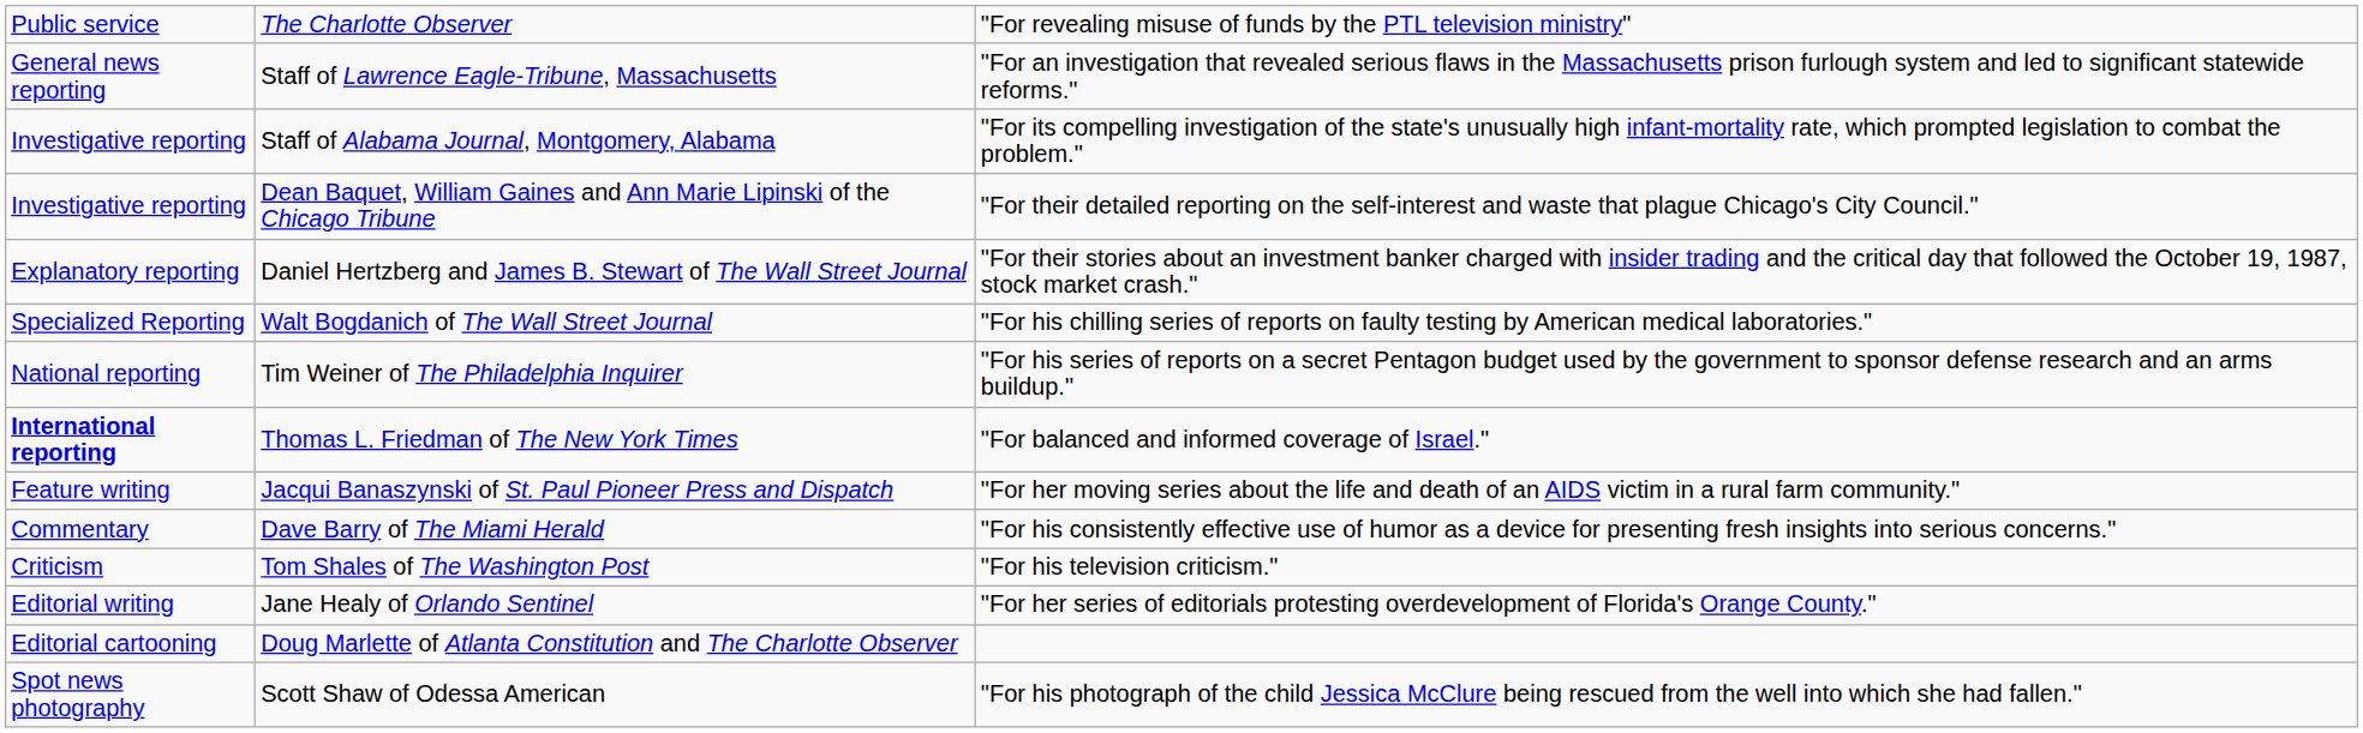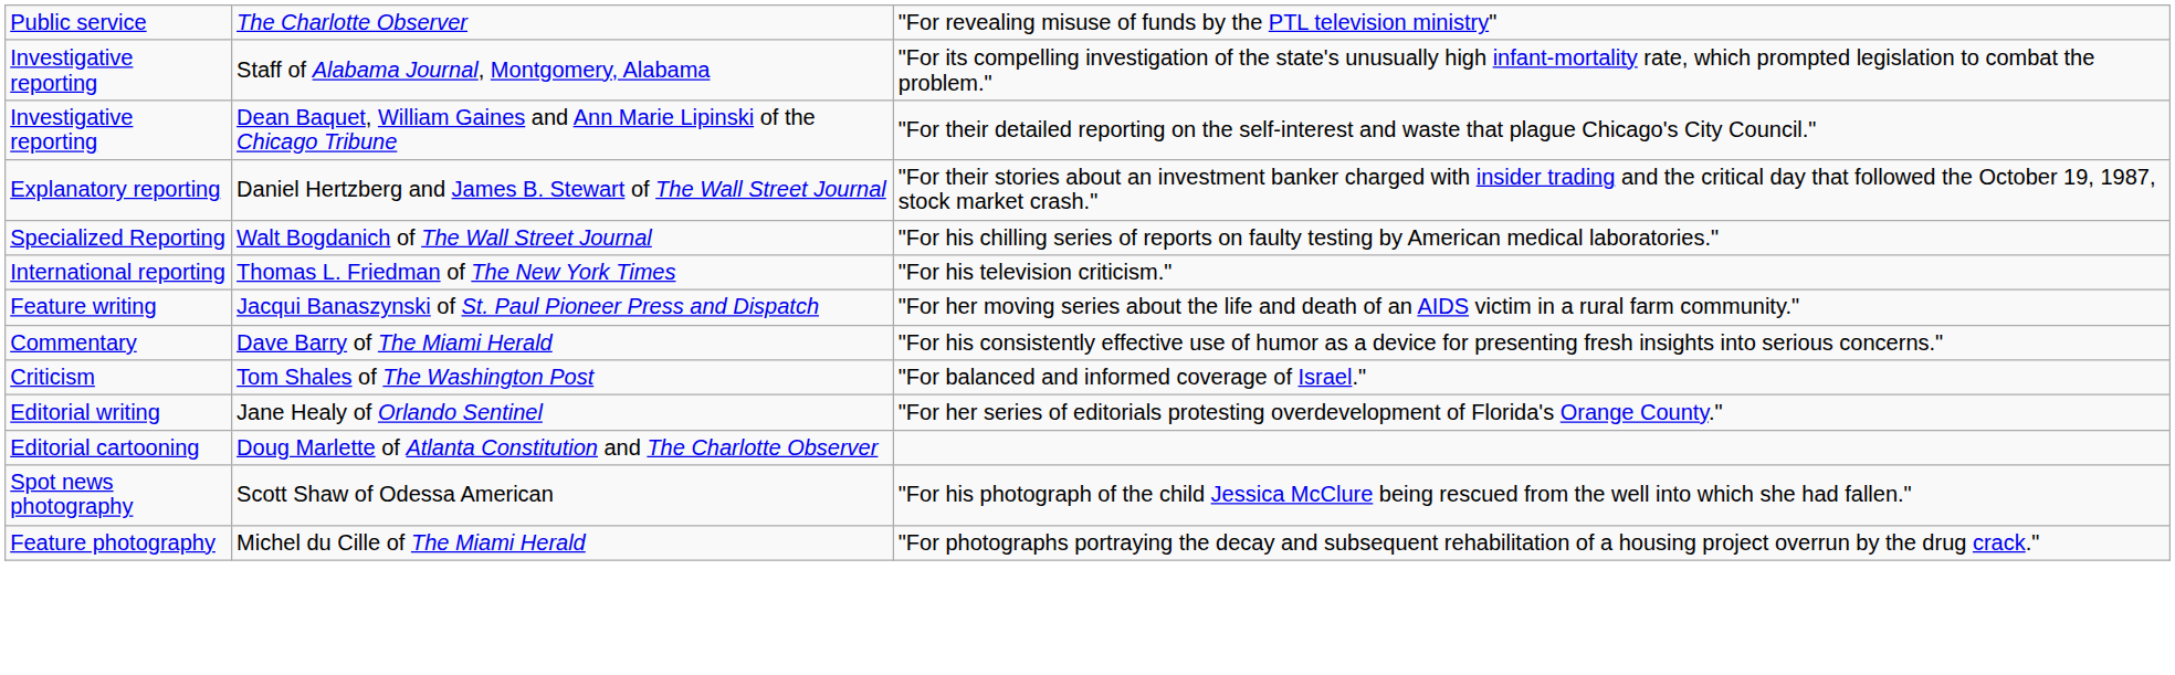 <table class="wikitable">
 <tr>
 <td><a href='#'>Public service</a></td>
 <td><em><a href='#'>The Charlotte Observer</a></em></td>
 <td>"For revealing misuse of funds by the <a href='#'>PTL television ministry</a>"</td>
-</tr>
-<tr>
-<td><a href='#'>General news reporting</a></td>
-<td>Staff of <em><a href='#'>Lawrence Eagle-Tribune</a></em>, <a href='#'>Massachusetts</a></td>
-<td>"For an investigation that revealed serious flaws in the <a href='#'>Massachusetts</a> prison furlough system and led to significant statewide reforms."</td>
 </tr>
 <tr>
 <td><a href='#'>Investigative reporting</a></td>
 <td>Staff of <em><a href='#'>Alabama Journal</a></em>, <a href='#'>Montgomery, Alabama</a></td>
 <td>"For its compelling investigation of the state's unusually high <a href='#'>infant-mortality</a> rate, which prompted legislation to combat the problem."</td>
 </tr>
 <tr>
 <td><a href='#'>Investigative reporting</a></td>
 <td><a href='#'>Dean Baquet</a>, <a href='#'>William Gaines</a> and <a href='#'>Ann Marie Lipinski</a> of the <em><a href='#'>Chicago Tribune</a></em></td>
 <td>"For their detailed reporting on the self-interest and waste that plague Chicago's City Council."</td>
 </tr>
 <tr>
 <td><a href='#'>Explanatory reporting</a></td>
 <td>Daniel Hertzberg and <a href='#'>James B. Stewart</a> of <em><a href='#'>The Wall Street Journal</a></em></td>
 <td>"For their stories about an investment banker charged with <a href='#'>insider trading</a> and the critical day that followed the October 19, 1987, stock market crash."</td>
 </tr>
 <tr>
 <td><a href='#'>Specialized Reporting</a></td>
 <td><a href='#'>Walt Bogdanich</a> of <em><a href='#'>The Wall Street Journal</a></em></td>
 <td>"For his chilling series of reports on faulty testing by American medical laboratories."</td>
 </tr>
 <tr>
-<td><a href='#'>National reporting</a></td>
-<td>Tim Weiner of <em><a href='#'>The Philadelphia Inquirer</a></em></td>
-<td>"For his series of reports on a secret Pentagon budget used by the government to sponsor defense research and an arms buildup."</td>
-</tr>
-<tr>
-<td><strong><a href='#'>International reporting</a></strong></td>
+<td><a href='#'>International reporting</a></td>
 <td><a href='#'>Thomas L. Friedman</a> of <em><a href='#'>The New York Times</a></em></td>
-<td>"For balanced and informed coverage of <a href='#'>Israel</a>."</td>
+<td>"For his television criticism."</td>
 </tr>
 <tr>
 <td><a href='#'>Feature writing</a></td>
 <td><a href='#'>Jacqui Banaszynski</a> of <em><a href='#'>St. Paul Pioneer Press and Dispatch</a></em></td>
 <td>"For her moving series about the life and death of an <a href='#'>AIDS</a> victim in a rural farm community."</td>
 </tr>
 <tr>
 <td><a href='#'>Commentary</a></td>
 <td><a href='#'>Dave Barry</a> of <em><a href='#'>The Miami Herald</a></em></td>
 <td>"For his consistently effective use of humor as a device for presenting fresh insights into serious concerns."</td>
 </tr>
 <tr>
 <td><a href='#'>Criticism</a></td>
 <td><a href='#'>Tom Shales</a> of <em><a href='#'>The Washington Post</a></em></td>
-<td>"For his television criticism."</td>
+<td>"For balanced and informed coverage of <a href='#'>Israel</a>."</td>
 </tr>
 <tr>
 <td><a href='#'>Editorial writing</a></td>
 <td>Jane Healy of <em><a href='#'>Orlando Sentinel</a></em></td>
 <td>"For her series of editorials protesting overdevelopment of Florida's <a href='#'>Orange County</a>."</td>
 </tr>
 <tr>
 <td><a href='#'>Editorial cartooning</a></td>
 <td><a href='#'>Doug Marlette</a> of <em><a href='#'>Atlanta Constitution</a></em> and <em><a href='#'>The Charlotte Observer</a></em></td>
 <td></td>
 </tr>
 <tr>
 <td><a href='#'>Spot news photography</a></td>
 <td>Scott Shaw of Odessa American</td>
 <td>"For his photograph of the child <a href='#'>Jessica McClure</a> being rescued from the well into which she had fallen."</td>
 </tr>
+<tr>
+<td><a href='#'>Feature photography</a></td>
+<td>Michel du Cille of <em><a href='#'>The Miami Herald</a></em></td>
+<td>"For photographs portraying the decay and subsequent rehabilitation of a housing project overrun by the drug <a href='#'>crack</a>."</td>
+</tr>
 </table>
